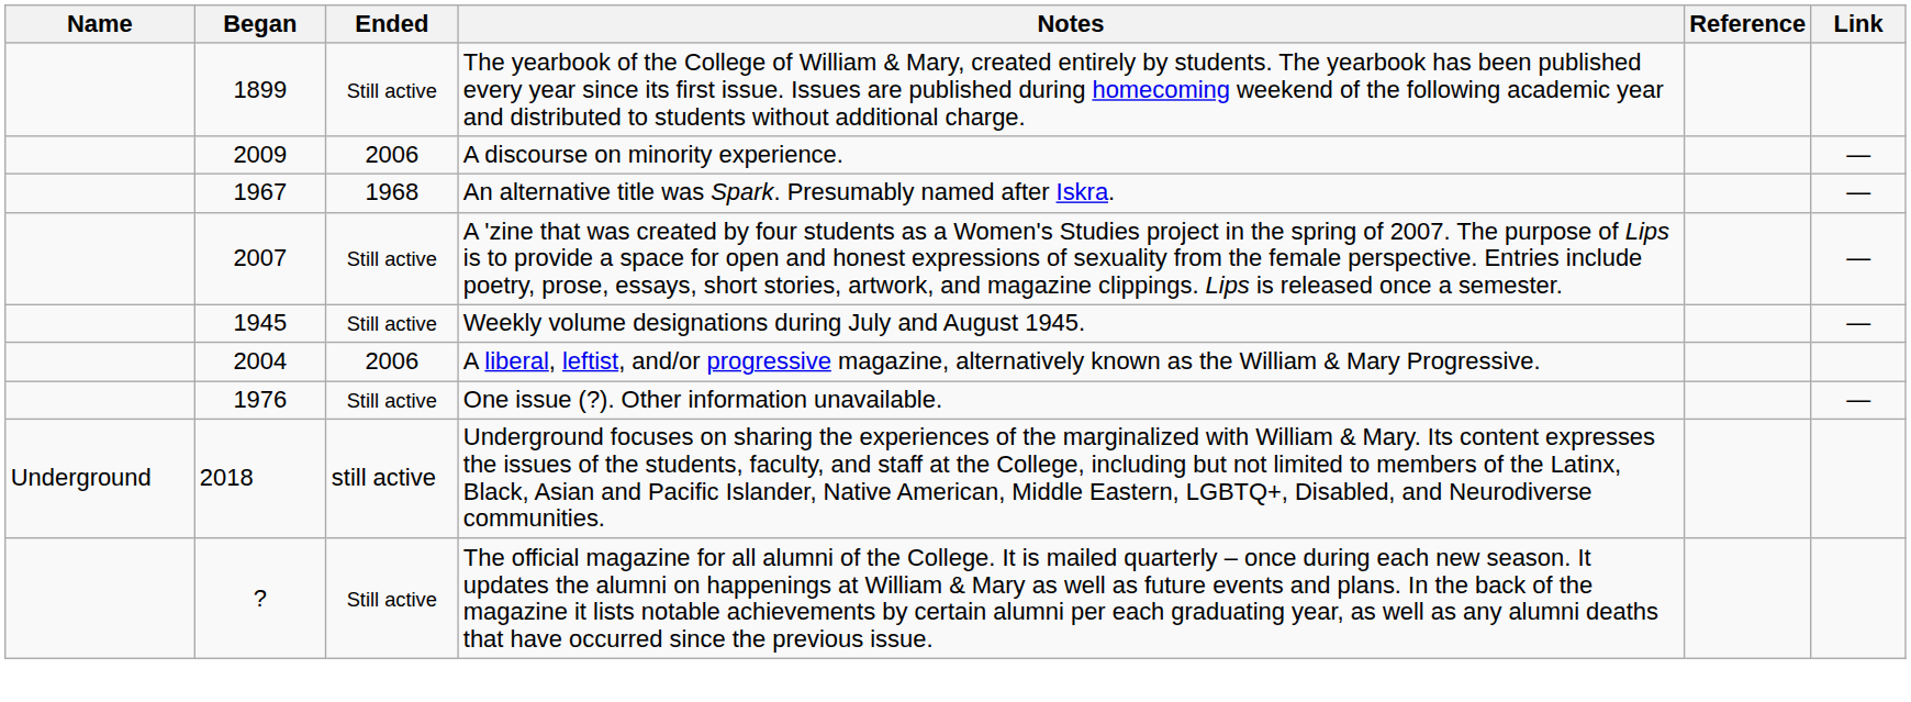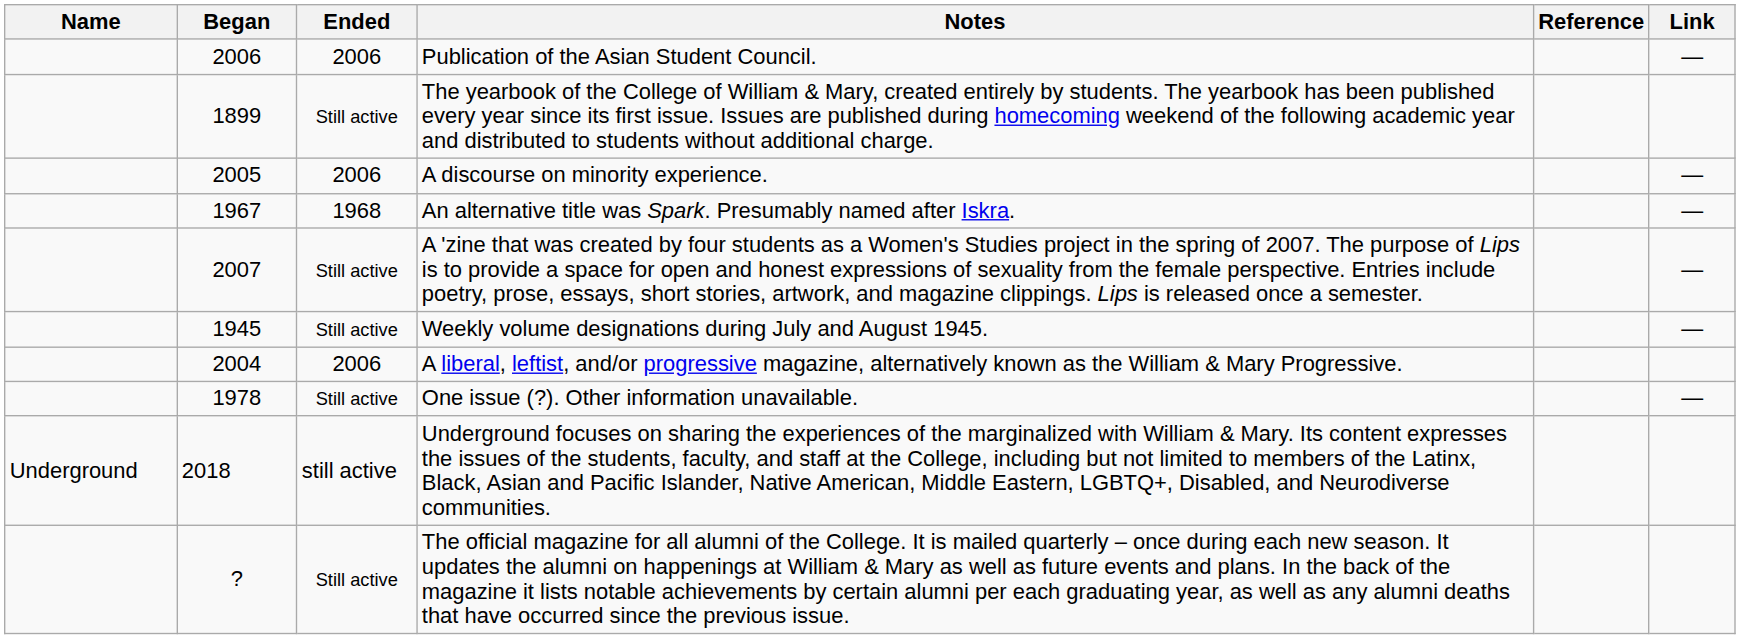 <table class="wikitable sortable" style="width:100%">
 <tr>
 <th style="width:10%;">Name</th>
 <th style="width:7%;">Began</th>
 <th style="width:7%;">Ended</th>
 <th style="width:66%;" class="unsortable">Notes</th>
 <th style="width:5%;" class="unsortable">Reference</th>
 <th style="width:5%;" class="unsortable">Link</th>
 </tr>
 <tr>
 <td style="text-align:center;"><em></em></td>
+<td style="text-align:center;">2006</td>
+<td style="text-align:center;">2006</td>
+<td>Publication of the Asian Student Council.</td>
+<td style="text-align:center;"></td>
+<td style="text-align:center;">—</td>
+</tr>
+<tr>
+<td style="text-align:center;"><em></em></td>
 <td style="text-align:center;">1899</td>
 <td style="text-align:center;"><small>Still active</small></td>
 <td>The yearbook of the College of William & Mary, created entirely by students. The yearbook has been published every year since its first issue. Issues are published during <a href='#'>homecoming</a> weekend of the following academic year and distributed to students without additional charge.</td>
 <td style="text-align:center;"></td>
 <td style="text-align:center;"></td>
 </tr>
 <tr>
 <td style="text-align:center;"><em></em></td>
-<td style="text-align:center;">2009</td>
+<td style="text-align:center;">2005</td>
 <td style="text-align:center;">2006</td>
 <td>A discourse on minority experience.</td>
 <td style="text-align:center;"></td>
 <td style="text-align:center;">—</td>
 </tr>
 <tr>
 <td style="text-align:center;"><em></em></td>
 <td style="text-align:center;">1967</td>
 <td style="text-align:center;">1968</td>
 <td>An alternative title was <em>Spark</em>. Presumably named after <a href='#'>Iskra</a>.</td>
 <td style="text-align:center;"></td>
 <td style="text-align:center;">—</td>
 </tr>
 <tr>
 <td style="text-align:center;"><em></em></td>
 <td style="text-align:center;">2007</td>
 <td style="text-align:center;"><small>Still active</small></td>
 <td>A 'zine that was created by four students as a Women's Studies project in the spring of 2007. The purpose of <em>Lips</em> is to provide a space for open and honest expressions of sexuality from the female perspective.  Entries include poetry, prose, essays, short stories, artwork, and magazine clippings.  <em>Lips</em> is released once a semester.</td>
 <td style="text-align:center;"></td>
 <td style="text-align:center;">—</td>
 </tr>
 <tr>
 <td style="text-align:center;"><em></em></td>
 <td style="text-align:center;">1945</td>
 <td style="text-align:center;"><small>Still active</small></td>
 <td>Weekly volume designations during July and August 1945.</td>
 <td style="text-align:center;"></td>
 <td style="text-align:center;">—</td>
 </tr>
 <tr>
 <td style="text-align:center;"><em></em></td>
 <td style="text-align:center;">2004</td>
 <td style="text-align:center;">2006</td>
 <td>A <a href='#'>liberal</a>, <a href='#'>leftist</a>, and/or <a href='#'>progressive</a> magazine, alternatively known as the William & Mary Progressive.</td>
 <td style="text-align:center;"></td>
 <td style="text-align:center;"></td>
 </tr>
 <tr>
 <td style="text-align:center;"><em></em></td>
-<td style="text-align:center;">1976</td>
+<td style="text-align:center;">1978</td>
 <td style="text-align:center;"><small>Still active</small></td>
 <td>One issue (?). Other information unavailable.</td>
 <td style="text-align:center;"></td>
 <td style="text-align:center;">—</td>
 </tr>
 <tr>
 <td>Underground</td>
 <td>2018</td>
 <td>still active</td>
 <td>Underground focuses on sharing the experiences of the marginalized with William & Mary. Its content expresses the issues of the students, faculty, and staff at the College, including but not limited to members of the Latinx, Black, Asian and Pacific Islander, Native American, Middle Eastern, LGBTQ+, Disabled, and Neurodiverse communities.</td>
 <td></td>
 <td></td>
 </tr>
 <tr>
 <td style="text-align:center;"><em></em></td>
 <td style="text-align:center;">?</td>
 <td style="text-align:center;"><small>Still active</small></td>
 <td>The official magazine for all alumni of the College. It is mailed quarterly – once during each new season. It updates the alumni on happenings at William & Mary as well as future events and plans. In the back of the magazine it lists notable achievements by certain alumni per each graduating year, as well as any alumni deaths that have occurred since the previous issue.</td>
 <td style="text-align:center;"></td>
 <td style="text-align:center;"></td>
 </tr>
 </table>
